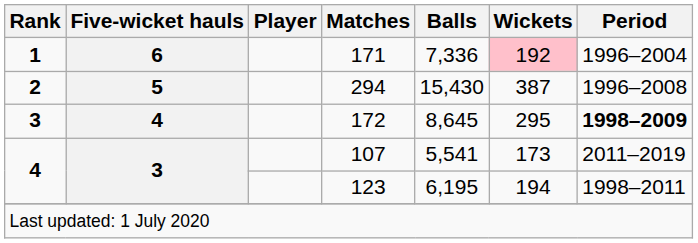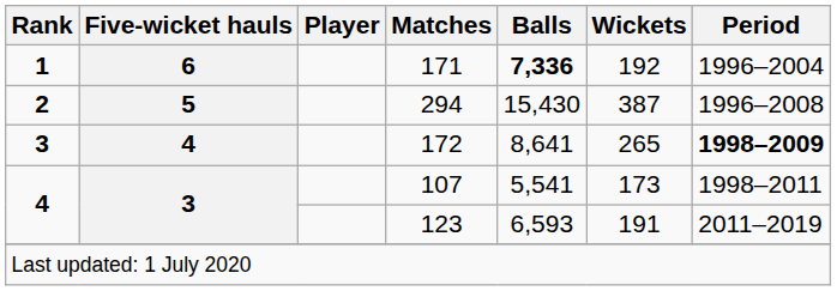 <table class="wikitable plainrowheaders sortable">
 <tr>
 <th scope=col>Rank</th>
 <th scope=col>Five-wicket hauls</th>
 <th scope=col>Player</th>
 <th scope=col>Matches</th>
 <th scope=col>Balls</th>
 <th scope=col>Wickets</th>
 <th scope=col>Period</th>
 </tr>
 <tr>
 <td align=center><strong>1</strong></td>
 <th scope="row" style="text-align:center;">6</th>
 <td></td>
 <td align=center>171</td>
-<td align=center>7,336</td>
-<td align=center style="background: pink;">192</td>
+<td align=center><strong>7,336</strong></td>
+<td align=center>192</td>
 <td>1996–2004</td>
 </tr>
 <tr>
 <td align=center><strong>2</strong></td>
 <th scope=row style=text-align:center;>5</th>
 <td></td>
 <td align=center>294</td>
 <td align=center>15,430</td>
 <td align=center>387</td>
 <td>1996–2008</td>
 </tr>
 <tr>
 <td align=center><strong>3</strong></td>
 <th scope=row style=text-align:center;>4</th>
 <td></td>
 <td align=center>172</td>
-<td align=center>8,645</td>
-<td align=center>295</td>
+<td align=center>8,641</td>
+<td align=center>265</td>
 <td><strong>1998–2009</strong></td>
 </tr>
 <tr>
 <td align=center rowspan=2><strong>4</strong></td>
 <th scope=row style=text-align:center; rowspan=2>3</th>
 <td></td>
 <td align=center>107</td>
 <td align=center>5,541</td>
 <td align=center>173</td>
-<td>2011–2019</td>
+<td>1998–2011</td>
 </tr>
 <tr>
 <td></td>
 <td align=center>123</td>
-<td align=center>6,195</td>
-<td align=center>194</td>
-<td>1998–2011</td>
+<td align=center>6,593</td>
+<td align=center>191</td>
+<td>2011–2019</td>
 </tr>
 <tr>
 </tr>
 <tr class=sortbottom>
 <td colspan=7><small>Last updated: 1 July 2020</small></td>
 </tr>
 </table>
